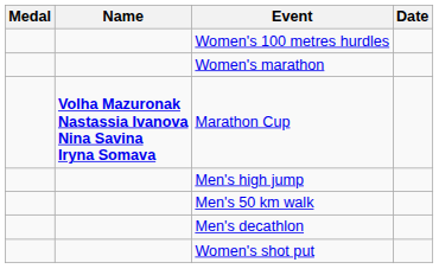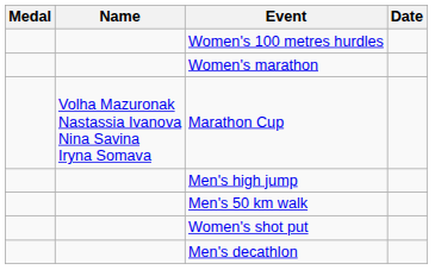 <table class="wikitable sortable" style="font-size:100%">
 <tr>
 <th>Medal</th>
 <th>Name</th>
 <th>Event</th>
 <th>Date</th>
 </tr>
 <tr>
 <td></td>
 <td></td>
 <td><a href='#'>Women's 100 metres hurdles</a></td>
 <td></td>
 </tr>
 <tr>
 <td></td>
 <td></td>
 <td><a href='#'>Women's marathon</a></td>
 <td></td>
 </tr>
 <tr>
 <td></td>
-<td><strong><br><a href='#'>Volha Mazuronak</a><br><a href='#'>Nastassia Ivanova</a><br><a href='#'>Nina Savina</a><br><a href='#'>Iryna Somava</a></strong></td>
+<td><br><a href='#'>Volha Mazuronak</a><br><a href='#'>Nastassia Ivanova</a><br><a href='#'>Nina Savina</a><br><a href='#'>Iryna Somava</a></td>
 <td><a href='#'>Marathon Cup</a></td>
 <td></td>
 </tr>
 <tr>
 <td></td>
 <td></td>
 <td><a href='#'>Men's high jump</a></td>
 <td></td>
 </tr>
 <tr>
 <td></td>
 <td></td>
 <td><a href='#'>Men's 50 km walk</a></td>
 <td></td>
 </tr>
 <tr>
 <td></td>
 <td></td>
-<td><a href='#'>Men's decathlon</a></td>
+<td><a href='#'>Women's shot put</a></td>
 <td></td>
 </tr>
 <tr>
 <td></td>
 <td></td>
-<td><a href='#'>Women's shot put</a></td>
+<td><a href='#'>Men's decathlon</a></td>
 <td></td>
 </tr>
 </table>
